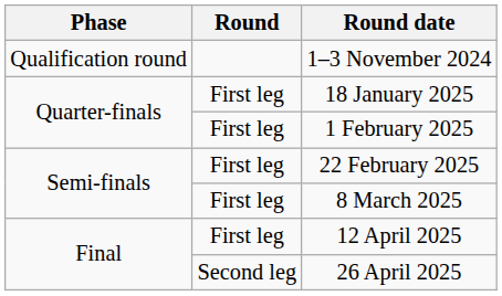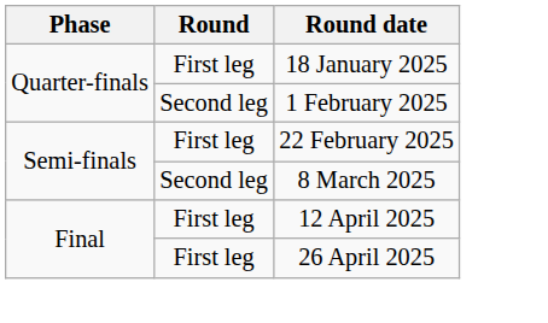 <table class="wikitable" style="text-align:center">
 <tr>
 <th>Phase</th>
 <th>Round</th>
 <th>Round date</th>
 </tr>
 <tr>
-<td>Qualification round</td>
-<td></td>
-<td>1–3 November 2024</td>
-</tr>
-<tr>
 <td rowspan=2>Quarter-finals</td>
 <td>First leg</td>
 <td>18 January 2025</td>
 </tr>
 <tr>
-<td>First leg</td>
+<td>Second leg</td>
 <td>1 February 2025</td>
 </tr>
 <tr>
 <td rowspan=2>Semi-finals</td>
 <td>First leg</td>
 <td>22 February 2025</td>
 </tr>
 <tr>
-<td>First leg</td>
+<td>Second leg</td>
 <td>8 March 2025</td>
 </tr>
 <tr>
 <td rowspan=2>Final</td>
 <td>First leg</td>
 <td>12 April 2025</td>
 </tr>
 <tr>
-<td>Second leg</td>
+<td>First leg</td>
 <td>26 April 2025</td>
 </tr>
 </table>
